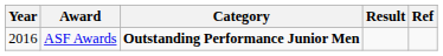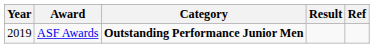 <table class="wikitable" style="text-align:center;">
 <tr>
 <th>Year</th>
 <th>Award</th>
 <th>Category</th>
 <th>Result</th>
 <th>Ref</th>
 </tr>
 <tr>
-<td>2016</td>
+<td>2019</td>
 <td><a href='#'>ASF Awards</a></td>
 <td><strong>Outstanding Performance Junior Men</strong></td>
 <td></td>
 <td></td>
 </tr>
 </table>
